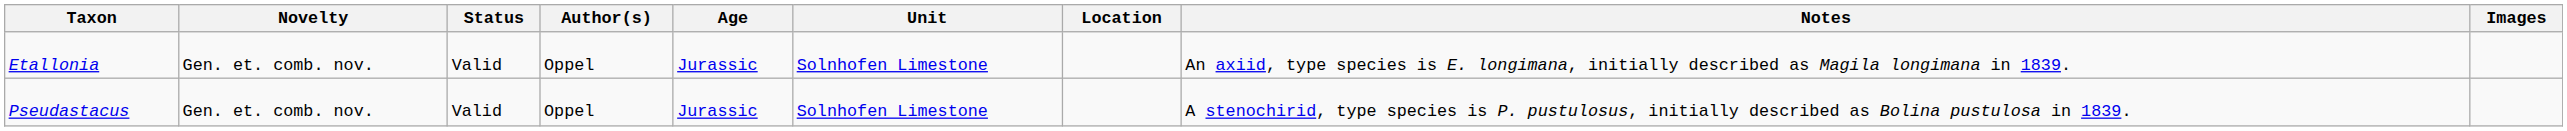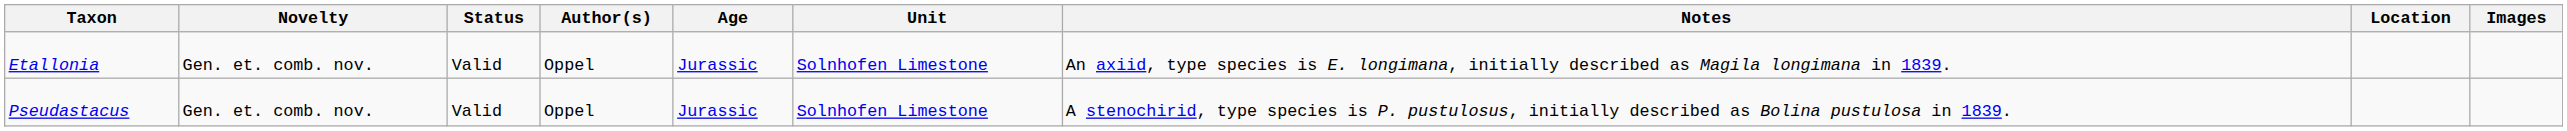 <table class="wikitable sortable" align="center" width="100%">
 <tr>
 <th>Taxon</th>
 <th>Novelty</th>
 <th>Status</th>
 <th>Author(s)</th>
 <th>Age</th>
 <th>Unit</th>
+<th>Notes</th>
 <th>Location</th>
-<th>Notes</th>
 <th>Images</th>
 </tr>
 <tr>
 <td><br><em><a href='#'>Etallonia</a></em></td>
 <td><br>Gen. et. comb. nov.</td>
 <td><br>Valid</td>
 <td><br>Oppel</td>
 <td><br><a href='#'>Jurassic</a></td>
 <td><br><a href='#'>Solnhofen Limestone</a></td>
+<td><br>An <a href='#'>axiid</a>, type species is <em>E. longimana</em>, initially described as <em>Magila longimana</em> in <a href='#'>1839</a>.</td>
 <td><br></td>
-<td><br>An <a href='#'>axiid</a>, type species is <em>E. longimana</em>, initially described as <em>Magila longimana</em> in <a href='#'>1839</a>.</td>
 <td></td>
 </tr>
 <tr>
 <td><br><em><a href='#'>Pseudastacus</a></em></td>
 <td><br>Gen. et. comb. nov.</td>
 <td><br>Valid</td>
 <td><br>Oppel</td>
 <td><br><a href='#'>Jurassic</a></td>
 <td><br><a href='#'>Solnhofen Limestone</a></td>
+<td><br>A <a href='#'>stenochirid</a>, type species is <em>P. pustulosus</em>, initially described as <em>Bolina pustulosa</em> in <a href='#'>1839</a>.</td>
 <td><br></td>
-<td><br>A <a href='#'>stenochirid</a>, type species is <em>P. pustulosus</em>, initially described as <em>Bolina pustulosa</em> in <a href='#'>1839</a>.</td>
 <td><br></td>
 </tr>
 </table>
